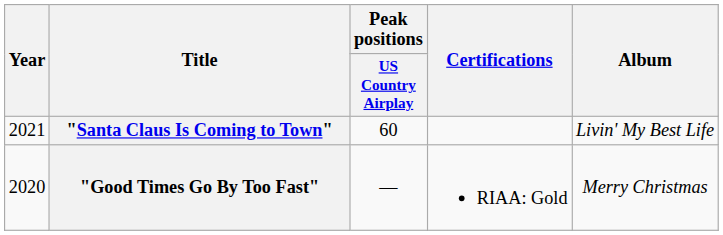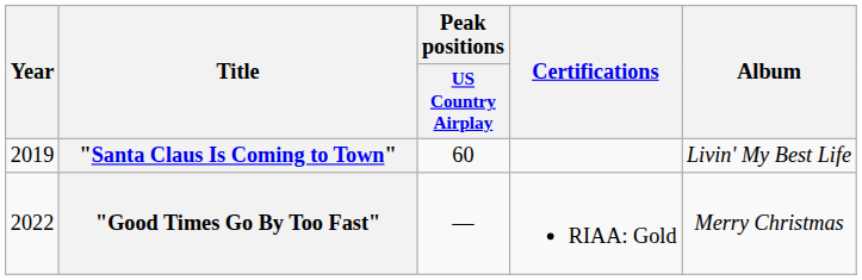 <table class="wikitable plainrowheaders" style="text-align:center;">
 <tr>
 <th scope="col" rowspan="2">Year</th>
 <th scope="col" rowspan="2" style="width:16em;">Title</th>
 <th>Peak<br>positions</th>
 <th rowspan="2"><a href='#'>Certifications</a></th>
 <th rowspan="2" scope="col">Album</th>
 </tr>
 <tr style="font-size:smaller;">
 <th scope="col" width="45"><a href='#'>US Country Airplay</a><br></th>
 </tr>
 <tr>
-<td>2021</td>
+<td>2019</td>
 <th scope="row">"<a href='#'>Santa Claus Is Coming to Town</a>"</th>
 <td>60</td>
 <td></td>
 <td><em>Livin' My Best Life</em></td>
 </tr>
 <tr>
-<td>2020</td>
+<td>2022</td>
 <th scope="row">"Good Times Go By Too Fast"</th>
 <td>—</td>
 <td><br><ul><li>RIAA: Gold</li></ul></td>
 <td><em>Merry Christmas</em></td>
 </tr>
 </table>
